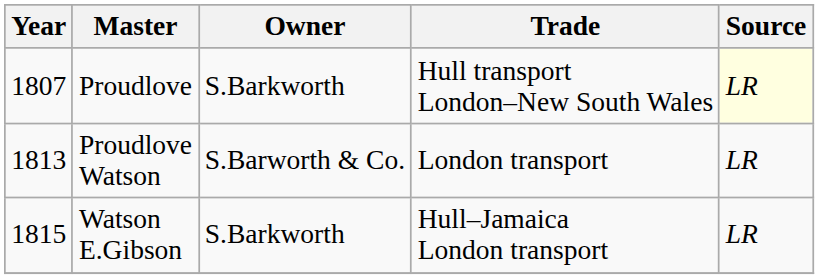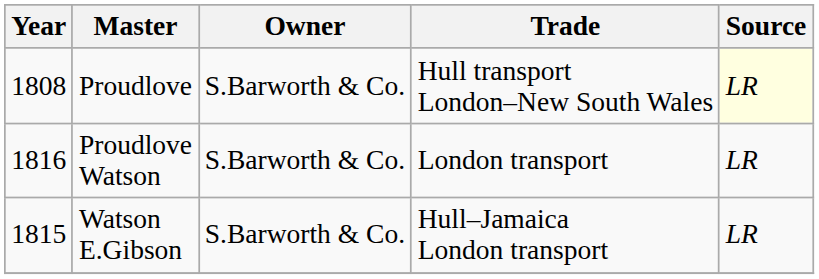 <table class=" wikitable">
 <tr>
 <th>Year</th>
 <th>Master</th>
 <th>Owner</th>
 <th>Trade</th>
 <th>Source</th>
 </tr>
 <tr>
-<td>1807</td>
+<td>1808</td>
 <td>Proudlove</td>
-<td>S.Barkworth</td>
+<td>S.Barworth & Co.</td>
 <td>Hull transport<br>London–New South Wales</td>
 <td style="background: lightyellow;"><em>LR</em></td>
 </tr>
 <tr>
-<td>1813</td>
+<td>1816</td>
 <td>Proudlove<br>Watson</td>
 <td>S.Barworth & Co.</td>
 <td>London transport</td>
 <td><em>LR</em></td>
 </tr>
 <tr>
 <td>1815</td>
 <td>Watson<br>E.Gibson</td>
-<td>S.Barkworth</td>
+<td>S.Barworth & Co.</td>
 <td>Hull–Jamaica<br>London transport</td>
 <td><em>LR</em></td>
 </tr>
 <tr>
 </tr>
 </table>
